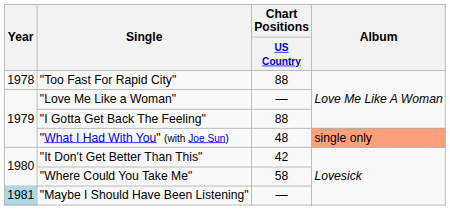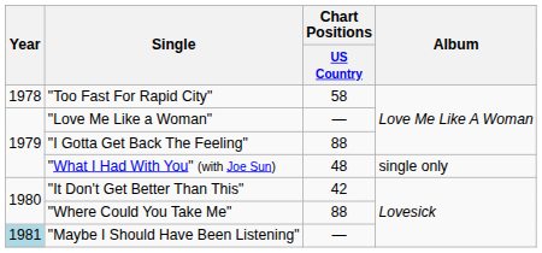 <table class="wikitable">
 <tr>
 <th rowspan="2">Year</th>
 <th rowspan="2">Single</th>
 <th colspan="1">Chart Positions</th>
 <th rowspan="2">Album</th>
 </tr>
 <tr>
 <th width="50"><small><a href='#'>US Country</a></small><br></th>
 </tr>
 <tr>
 <td rowspan="1">1978</td>
 <td>"Too Fast For Rapid City"</td>
-<td align="center">88</td>
+<td align="center">58</td>
 <td rowspan="3" align="left"><em>Love Me Like A Woman</em></td>
 </tr>
 <tr>
 <td rowspan="3">1979</td>
 <td>"Love Me Like a Woman"</td>
 <td align="center">—</td>
 </tr>
 <tr>
 <td>"I Gotta Get Back The Feeling"</td>
 <td align="center">88</td>
 </tr>
 <tr>
 <td>"<a href='#'>What I Had With You</a>" <small>(with <a href='#'>Joe Sun</a>)</small></td>
 <td align="center">48</td>
-<td rowspan="1" align="left" style="background: lightsalmon;">single only</td>
+<td rowspan="1" align="left">single only</td>
 </tr>
 <tr>
 <td rowspan="2">1980</td>
 <td>"It Don't Get Better Than This"</td>
 <td align="center">42</td>
 <td rowspan="3" align="left"><em>Lovesick</em></td>
 </tr>
 <tr>
 <td>"Where Could You Take Me"</td>
-<td align="center">58</td>
+<td align="center">88</td>
 </tr>
 <tr>
 <td rowspan="1" style="background: lightblue;">1981</td>
 <td>"Maybe I Should Have Been Listening"</td>
 <td align="center">—</td>
 </tr>
 </table>
